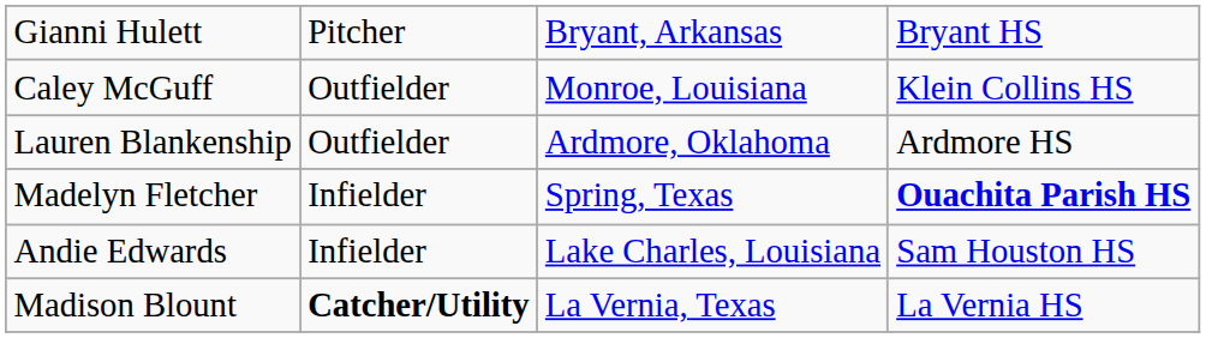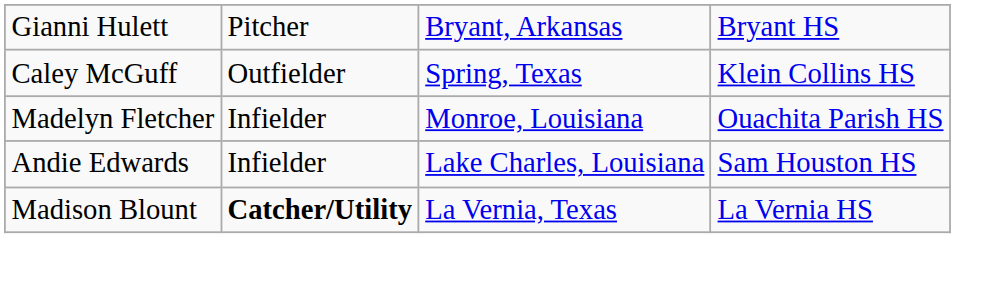 <table class="wikitable">
 <tr>
 <td>Gianni Hulett</td>
 <td>Pitcher</td>
 <td><a href='#'>Bryant, Arkansas</a></td>
 <td><a href='#'>Bryant HS</a></td>
 </tr>
 <tr>
 <td>Caley McGuff</td>
 <td>Outfielder</td>
-<td><a href='#'>Monroe, Louisiana</a></td>
+<td><a href='#'>Spring, Texas</a></td>
 <td><a href='#'>Klein Collins HS</a></td>
-</tr>
-<tr>
-<td>Lauren Blankenship</td>
-<td>Outfielder</td>
-<td><a href='#'>Ardmore, Oklahoma</a></td>
-<td>Ardmore HS</td>
 </tr>
 <tr>
 <td>Madelyn Fletcher</td>
 <td>Infielder</td>
-<td><a href='#'>Spring, Texas</a></td>
-<td><strong><a href='#'>Ouachita Parish HS</a></strong></td>
+<td><a href='#'>Monroe, Louisiana</a></td>
+<td><a href='#'>Ouachita Parish HS</a></td>
 </tr>
 <tr>
 <td>Andie Edwards</td>
 <td>Infielder</td>
 <td><a href='#'>Lake Charles, Louisiana</a></td>
 <td><a href='#'>Sam Houston HS</a></td>
 </tr>
 <tr>
 <td>Madison Blount</td>
 <td><strong>Catcher/Utility</strong></td>
 <td><a href='#'>La Vernia, Texas</a></td>
 <td><a href='#'>La Vernia HS</a></td>
 </tr>
 </table>
